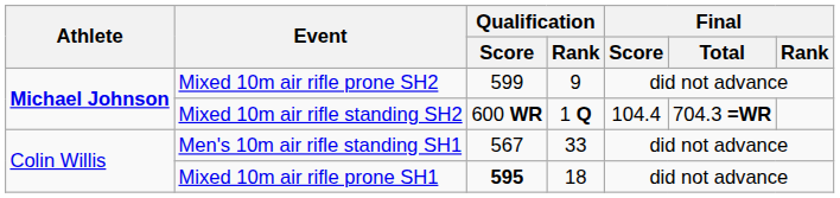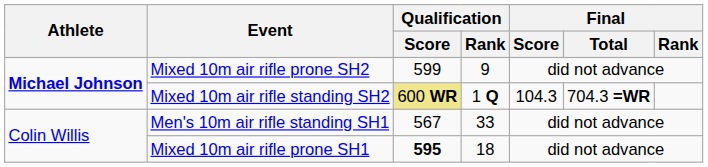 <table class=wikitable style="font-size:90%">
 <tr>
 <th rowspan="2">Athlete</th>
 <th rowspan="2">Event</th>
 <th colspan="2">Qualification</th>
 <th colspan="3">Final</th>
 </tr>
 <tr>
 <th>Score</th>
 <th>Rank</th>
 <th>Score</th>
 <th>Total</th>
 <th>Rank</th>
 </tr>
 <tr>
 <td rowspan="2"><strong><a href='#'>Michael Johnson</a></strong></td>
 <td><a href='#'>Mixed 10m air rifle prone SH2</a></td>
 <td align=center>599</td>
 <td align=center>9</td>
 <td align=center colspan="3">did not advance</td>
 </tr>
 <tr>
 <td><a href='#'>Mixed 10m air rifle standing SH2</a></td>
-<td align=center>600 <strong>WR</strong></td>
+<td align=center style="background: khaki;">600 <strong>WR</strong></td>
 <td align=center>1 <strong>Q</strong></td>
-<td align=center>104.4</td>
+<td align=center>104.3</td>
 <td align=center>704.3 <strong>=WR</strong></td>
 <td align=center></td>
 </tr>
 <tr>
 <td rowspan="2"><a href='#'>Colin Willis</a></td>
 <td><a href='#'>Men's 10m air rifle standing SH1</a></td>
 <td align=center>567</td>
 <td align=center>33</td>
 <td align=center colspan="3">did not advance</td>
 </tr>
 <tr>
 <td><a href='#'>Mixed 10m air rifle prone SH1</a></td>
 <td align=center><strong>595</strong></td>
 <td align=center>18</td>
 <td align=center colspan="3">did not advance</td>
 </tr>
 </table>
